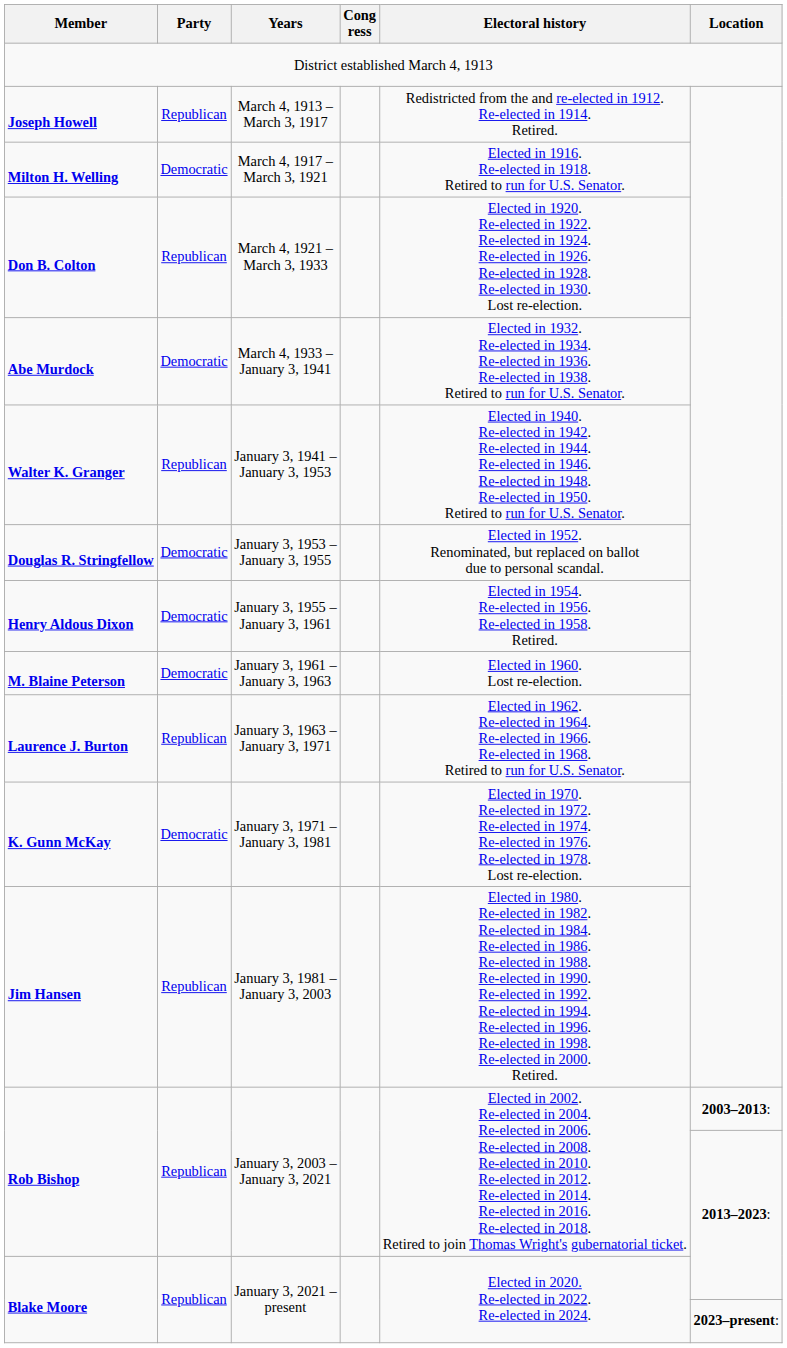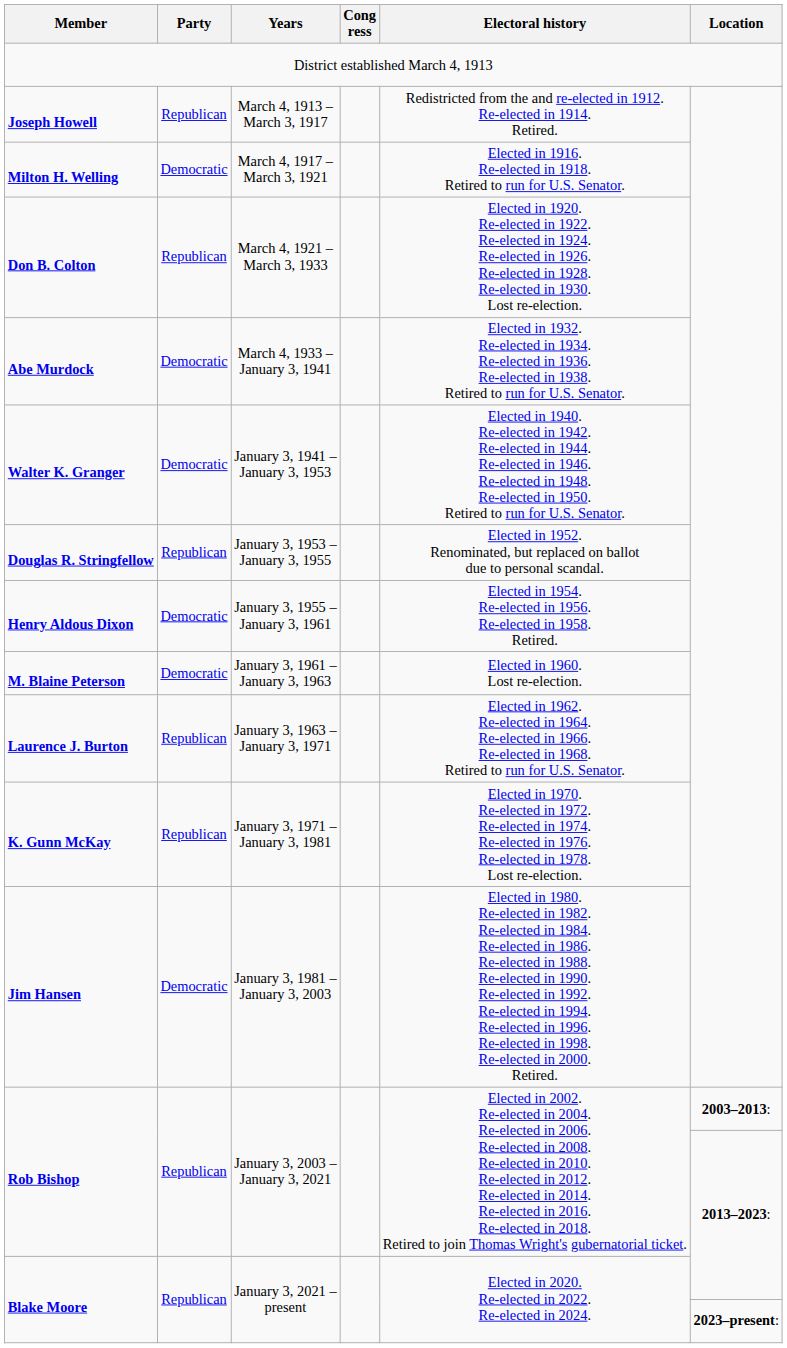 <table class=wikitable style="text-align:center">
 <tr>
 <th>Member</th>
 <th>Party</th>
 <th>Years</th>
 <th>Cong<br>ress</th>
 <th>Electoral history</th>
 <th>Location</th>
 </tr>
 <tr style="height:3em">
 <td colspan=8>District established March 4, 1913</td>
 </tr>
 <tr style="height:3em">
 <td align=left><br><strong><a href='#'>Joseph Howell</a></strong><br></td>
 <td><a href='#'>Republican</a></td>
 <td nowrap>March 4, 1913 –<br>March 3, 1917</td>
 <td></td>
 <td>Redistricted from the  and <a href='#'>re-elected in 1912</a>.<br><a href='#'>Re-elected in 1914</a>.<br>Retired.</td>
 <td rowspan=11></td>
 </tr>
 <tr style="height:3em">
 <td align=left><br><strong><a href='#'>Milton H. Welling</a></strong><br></td>
 <td><a href='#'>Democratic</a></td>
 <td nowrap>March 4, 1917 –<br>March 3, 1921</td>
 <td></td>
 <td><a href='#'>Elected in 1916</a>.<br><a href='#'>Re-elected in 1918</a>.<br>Retired to <a href='#'>run for U.S. Senator</a>.</td>
 </tr>
 <tr style="height:3em">
 <td align=left><br><strong><a href='#'>Don B. Colton</a></strong><br></td>
 <td><a href='#'>Republican</a></td>
 <td nowrap>March 4, 1921 –<br>March 3, 1933</td>
 <td></td>
 <td><a href='#'>Elected in 1920</a>.<br><a href='#'>Re-elected in 1922</a>.<br><a href='#'>Re-elected in 1924</a>.<br><a href='#'>Re-elected in 1926</a>.<br><a href='#'>Re-elected in 1928</a>.<br><a href='#'>Re-elected in 1930</a>.<br>Lost re-election.</td>
 </tr>
 <tr style="height:3em">
 <td align=left><br><strong><a href='#'>Abe Murdock</a></strong><br></td>
 <td><a href='#'>Democratic</a></td>
 <td nowrap>March 4, 1933 –<br>January 3, 1941</td>
 <td></td>
 <td><a href='#'>Elected in 1932</a>.<br><a href='#'>Re-elected in 1934</a>.<br><a href='#'>Re-elected in 1936</a>.<br><a href='#'>Re-elected in 1938</a>.<br>Retired to <a href='#'>run for U.S. Senator</a>.</td>
 </tr>
 <tr style="height:3em">
 <td align=left><br><strong><a href='#'>Walter K. Granger</a></strong><br></td>
-<td><a href='#'>Republican</a></td>
+<td><a href='#'>Democratic</a></td>
 <td nowrap>January 3, 1941 –<br>January 3, 1953</td>
 <td></td>
 <td><a href='#'>Elected in 1940</a>.<br><a href='#'>Re-elected in 1942</a>.<br><a href='#'>Re-elected in 1944</a>.<br><a href='#'>Re-elected in 1946</a>.<br><a href='#'>Re-elected in 1948</a>.<br><a href='#'>Re-elected in 1950</a>.<br>Retired to <a href='#'>run for U.S. Senator</a>.</td>
 </tr>
 <tr style="height:3em">
 <td align=left><br><strong><a href='#'>Douglas R. Stringfellow</a></strong><br></td>
-<td><a href='#'>Democratic</a></td>
+<td><a href='#'>Republican</a></td>
 <td nowrap>January 3, 1953 –<br>January 3, 1955</td>
 <td></td>
 <td><a href='#'>Elected in 1952</a>.<br>Renominated, but replaced on ballot<br>due to personal scandal.</td>
 </tr>
 <tr style="height:3em">
 <td align=left><br><strong><a href='#'>Henry Aldous Dixon</a></strong><br></td>
 <td><a href='#'>Democratic</a></td>
 <td nowrap>January 3, 1955 –<br>January 3, 1961</td>
 <td></td>
 <td><a href='#'>Elected in 1954</a>.<br><a href='#'>Re-elected in 1956</a>.<br><a href='#'>Re-elected in 1958</a>.<br>Retired.</td>
 </tr>
 <tr style="height:3em">
 <td align=left><br><strong><a href='#'>M. Blaine Peterson</a></strong><br></td>
 <td><a href='#'>Democratic</a></td>
 <td nowrap>January 3, 1961 –<br>January 3, 1963</td>
 <td></td>
 <td><a href='#'>Elected in 1960</a>.<br>Lost re-election.</td>
 </tr>
 <tr style="height:3em">
 <td align=left><br><strong><a href='#'>Laurence J. Burton</a></strong><br></td>
 <td><a href='#'>Republican</a></td>
 <td nowrap>January 3, 1963 –<br>January 3, 1971</td>
 <td></td>
 <td><a href='#'>Elected in 1962</a>.<br><a href='#'>Re-elected in 1964</a>.<br><a href='#'>Re-elected in 1966</a>.<br><a href='#'>Re-elected in 1968</a>.<br>Retired to <a href='#'>run for U.S. Senator</a>.</td>
 </tr>
 <tr style="height:3em">
 <td align=left><br><strong><a href='#'>K. Gunn McKay</a></strong><br></td>
-<td><a href='#'>Democratic</a></td>
+<td><a href='#'>Republican</a></td>
 <td nowrap>January 3, 1971 –<br>January 3, 1981</td>
 <td></td>
 <td><a href='#'>Elected in 1970</a>.<br><a href='#'>Re-elected in 1972</a>.<br><a href='#'>Re-elected in 1974</a>.<br><a href='#'>Re-elected in 1976</a>.<br><a href='#'>Re-elected in 1978</a>.<br>Lost re-election.</td>
 </tr>
 <tr style="height:3em">
 <td align=left><br><strong><a href='#'>Jim Hansen</a></strong><br></td>
-<td><a href='#'>Republican</a></td>
+<td><a href='#'>Democratic</a></td>
 <td nowrap>January 3, 1981 –<br>January 3, 2003</td>
 <td></td>
 <td><a href='#'>Elected in 1980</a>.<br><a href='#'>Re-elected in 1982</a>.<br><a href='#'>Re-elected in 1984</a>.<br><a href='#'>Re-elected in 1986</a>.<br><a href='#'>Re-elected in 1988</a>.<br><a href='#'>Re-elected in 1990</a>.<br><a href='#'>Re-elected in 1992</a>.<br><a href='#'>Re-elected in 1994</a>.<br><a href='#'>Re-elected in 1996</a>.<br><a href='#'>Re-elected in 1998</a>.<br><a href='#'>Re-elected in 2000</a>.<br>Retired.</td>
 </tr>
 <tr style="height:3em">
 <td rowspan=2 align=left><br><strong><a href='#'>Rob Bishop</a></strong><br></td>
 <td rowspan=2 ><a href='#'>Republican</a></td>
 <td rowspan=2 nowrap>January 3, 2003 –<br>January 3, 2021</td>
 <td rowspan=2></td>
 <td rowspan=2><a href='#'>Elected in 2002</a>.<br><a href='#'>Re-elected in 2004</a>.<br><a href='#'>Re-elected in 2006</a>.<br><a href='#'>Re-elected in 2008</a>.<br><a href='#'>Re-elected in 2010</a>.<br><a href='#'>Re-elected in 2012</a>.<br><a href='#'>Re-elected in 2014</a>.<br><a href='#'>Re-elected in 2016</a>.<br><a href='#'>Re-elected in 2018</a>.<br>Retired to join <a href='#'>Thomas Wright's</a> <a href='#'>gubernatorial ticket</a>.</td>
 <td><strong>2003–2013</strong>:<br></td>
 </tr>
 <tr style="height:3em">
 <td rowspan=2><strong>2013–2023</strong>:<br></td>
 </tr>
 <tr style="height:3em">
 <td rowspan=2 align=left><br><strong><a href='#'>Blake Moore</a></strong><br></td>
 <td rowspan=2 ><a href='#'>Republican</a></td>
 <td rowspan=2>January 3, 2021 –<br>present</td>
 <td rowspan=2></td>
 <td rowspan=2><a href='#'>Elected in 2020.</a><br><a href='#'>Re-elected in 2022</a>.<br><a href='#'>Re-elected in 2024</a>.</td>
 </tr>
 <tr style="height:3em">
 <td><strong>2023–present</strong>:<br></td>
 </tr>
 </table>
